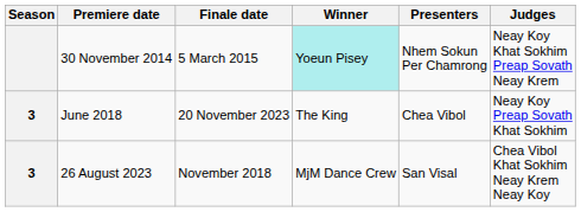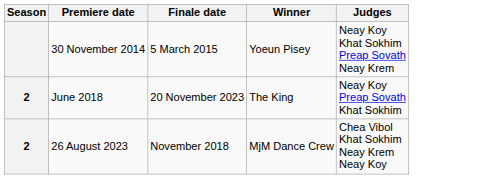 <table class="wikitable plainrowheaders">
 <tr>
 <th scope="col">Season</th>
 <th scope="col">Premiere date</th>
 <th scope="col">Finale date</th>
 <th scope="col">Winner</th>
-<th scope="col">Presenters</th>
 <th scope="col">Judges</th>
 </tr>
 <tr>
 <th scope="row" rowspan="1"></th>
 <td>30 November 2014</td>
 <td>5 March 2015</td>
-<td style="background: paleturquoise;">Yoeun Pisey</td>
-<td>Nhem Sokun<br>Per Chamrong</td>
+<td>Yoeun Pisey</td>
 <td>Neay Koy<br>Khat Sokhim<br><a href='#'>Preap Sovath</a><br>Neay Krem</td>
 </tr>
 <tr>
-<th>3</th>
+<th>2</th>
 <td>June 2018</td>
 <td>20 November 2023</td>
 <td>The King</td>
-<td>Chea Vibol</td>
 <td>Neay Koy<br><a href='#'>Preap Sovath</a><br>Khat Sokhim</td>
 </tr>
 <tr>
-<th>3</th>
+<th>2</th>
 <td>26 August 2023</td>
 <td>November 2018</td>
 <td>MjM Dance Crew</td>
-<td>San Visal</td>
 <td>Chea Vibol<br>Khat Sokhim<br>Neay Krem<br>Neay Koy</td>
 </tr>
 </table>
